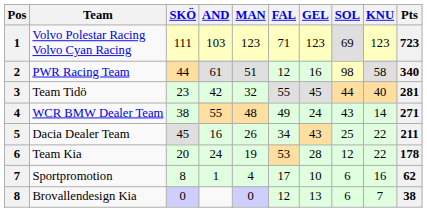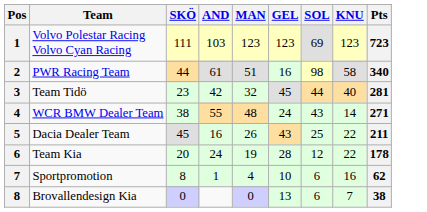 <table class="wikitable" style="font-size: 85%; text-align: center;">
 <tr valign="top">
 <th valign="middle">Pos</th>
 <th valign="middle">Team</th>
 <th><a href='#'>SKÖ</a></th>
 <th><a href='#'>AND</a></th>
 <th><a href='#'>MAN</a></th>
-<th><a href='#'>FAL</a></th>
 <th><a href='#'>GEL</a></th>
 <th><a href='#'>SOL</a></th>
 <th><a href='#'>KNU</a></th>
 <th valign="middle">Pts</th>
 </tr>
 <tr>
 <th>1</th>
 <td align="left"><a href='#'>Volvo Polestar Racing</a><br><a href='#'>Volvo Cyan Racing</a></td>
 <td style="background:#ffffbf;">111</td>
 <td style="background:#ffffbf;">103</td>
 <td style="background:#ffffbf;">123</td>
-<td style="background:#ffffbf;">71</td>
 <td style="background:#ffffbf;">123</td>
 <td style="background:#dfdfdf;">69</td>
 <td style="background:#ffffbf;">123</td>
 <th>723</th>
 </tr>
 <tr>
 <th>2</th>
 <td align="left"><a href='#'>PWR Racing Team</a></td>
 <td style="background:#ffdf9f;">44</td>
 <td style="background:#dfdfdf;">61</td>
 <td style="background:#dfdfdf;">51</td>
-<td style="background:#dfffdf;">12</td>
 <td style="background:#dfffdf;">16</td>
 <td style="background:#ffffbf;">98</td>
 <td style="background:#dfdfdf;">58</td>
 <th>340</th>
 </tr>
 <tr>
 <th>3</th>
 <td align="left">Team Tidö</td>
 <td style="background:#dfffdf;">23</td>
 <td style="background:#dfffdf;">42</td>
 <td style="background:#dfffdf;">32</td>
-<td style="background:#dfdfdf;">55</td>
 <td style="background:#dfdfdf;">45</td>
 <td style="background:#ffdf9f;">44</td>
 <td style="background:#ffdf9f;">40</td>
 <th>281</th>
 </tr>
 <tr>
 <th>4</th>
 <td align="left"><a href='#'>WCR BMW Dealer Team</a></td>
 <td style="background:#dfffdf;">38</td>
 <td style="background:#ffdf9f;">55</td>
 <td style="background:#ffdf9f;">48</td>
-<td style="background:#dfffdf;">49</td>
 <td style="background:#dfffdf;">24</td>
 <td style="background:#dfffdf;">43</td>
 <td style="background:#dfffdf;">14</td>
 <th>271</th>
 </tr>
 <tr>
 <th>5</th>
 <td align="left">Dacia Dealer Team</td>
 <td style="background:#dfdfdf;">45</td>
 <td style="background:#dfffdf;">16</td>
 <td style="background:#dfffdf;">26</td>
-<td style="background:#dfffdf;">34</td>
 <td style="background:#ffdf9f;">43</td>
 <td style="background:#dfffdf;">25</td>
 <td style="background:#dfffdf;">22</td>
 <th>211</th>
 </tr>
 <tr>
 <th>6</th>
 <td align="left">Team Kia</td>
 <td style="background:#dfffdf;">20</td>
 <td style="background:#dfffdf;">24</td>
 <td style="background:#dfffdf;">19</td>
-<td style="background:#ffdf9f;">53</td>
 <td style="background:#dfffdf;">28</td>
 <td style="background:#dfffdf;">12</td>
 <td style="background:#dfffdf;">22</td>
 <th>178</th>
 </tr>
 <tr>
 <th>7</th>
 <td align="left">Sportpromotion</td>
 <td style="background:#dfffdf;">8</td>
 <td style="background:#dfffdf;">1</td>
 <td style="background:#dfffdf;">4</td>
-<td style="background:#dfffdf;">17</td>
 <td style="background:#dfffdf;">10</td>
 <td style="background:#dfffdf;">6</td>
 <td style="background:#dfffdf;">16</td>
 <th>62</th>
 </tr>
 <tr>
 <th>8</th>
 <td align="left">Brovallendesign Kia</td>
 <td style="background:#cfcfff;">0</td>
 <td></td>
 <td style="background:#cfcfff;">0</td>
-<td style="background:#dfffdf;">12</td>
 <td style="background:#dfffdf;">13</td>
 <td style="background:#dfffdf;">6</td>
 <td style="background:#dfffdf;">7</td>
 <th>38</th>
 </tr>
 </table>
